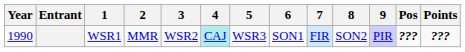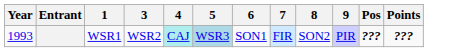 <table class="wikitable" style="text-align:center; font-size:90%">
 <tr>
 <th>Year</th>
 <th>Entrant</th>
 <th>1</th>
-<th>2</th>
 <th>3</th>
 <th>4</th>
 <th>5</th>
 <th>6</th>
 <th>7</th>
 <th>8</th>
 <th>9</th>
 <th>Pos</th>
 <th>Points</th>
 </tr>
 <tr>
-<td><a href='#'>1990</a></td>
+<td><a href='#'>1993</a></td>
 <th></th>
 <td><a href='#'>WSR1</a></td>
-<td><a href='#'>MMR</a></td>
 <td><a href='#'>WSR2</a></td>
 <td style="background: paleturquoise;"><a href='#'>CAJ</a></td>
-<td><a href='#'>WSR3</a></td>
+<td style="background: lightblue;"><a href='#'>WSR3</a></td>
 <td><a href='#'>SON1</a></td>
 <td style="background:#CFEAFF;"><a href='#'>FIR</a><br></td>
 <td><a href='#'>SON2</a></td>
 <td style="background:#CFCFFF;"><a href='#'>PIR</a><br></td>
 <td><strong><em>???</em></strong></td>
 <td><strong><em>???</em></strong></td>
 </tr>
 </table>
